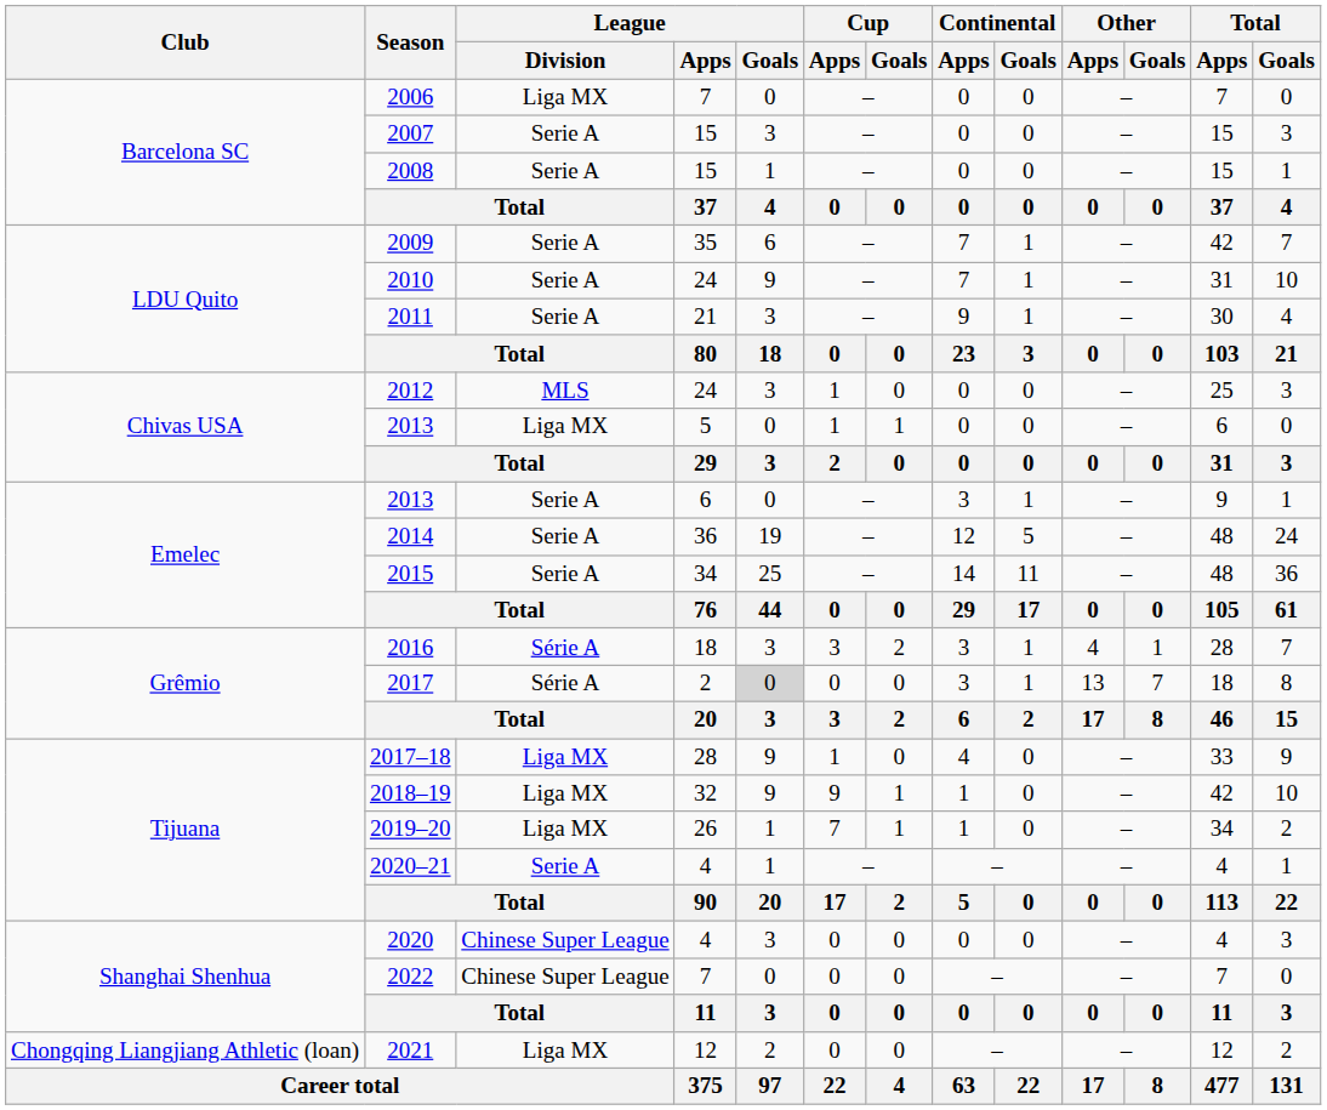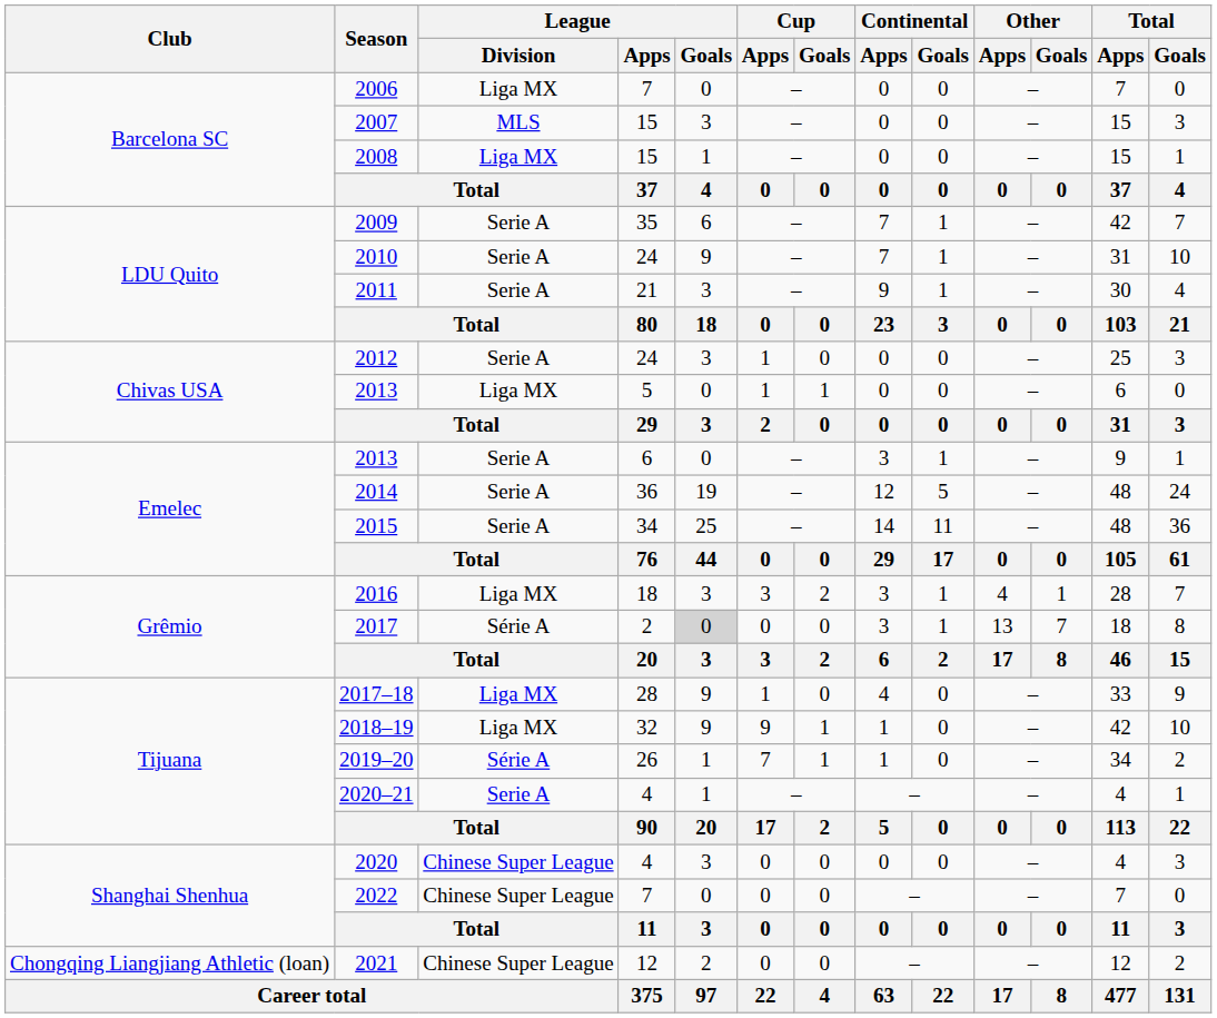 <table class="wikitable" style="text-align:center">
 <tr>
 <th rowspan="2">Club</th>
 <th rowspan="2">Season</th>
 <th colspan="3">League</th>
 <th colspan="2">Cup</th>
 <th colspan="2">Continental</th>
 <th colspan="2">Other</th>
 <th colspan="2">Total</th>
 </tr>
 <tr>
 <th>Division</th>
 <th>Apps</th>
 <th>Goals</th>
 <th>Apps</th>
 <th>Goals</th>
 <th>Apps</th>
 <th>Goals</th>
 <th>Apps</th>
 <th>Goals</th>
 <th>Apps</th>
 <th>Goals</th>
 </tr>
 <tr>
 <td rowspan="4"><a href='#'>Barcelona SC</a></td>
 <td><a href='#'>2006</a></td>
 <td>Liga MX</td>
 <td>7</td>
 <td>0</td>
 <td colspan="2">–</td>
 <td>0</td>
 <td>0</td>
 <td colspan="2">–</td>
 <td>7</td>
 <td>0</td>
 </tr>
 <tr>
 <td><a href='#'>2007</a></td>
-<td>Serie A</td>
+<td><a href='#'>MLS</a></td>
 <td>15</td>
 <td>3</td>
 <td colspan="2">–</td>
 <td>0</td>
 <td>0</td>
 <td colspan="2">–</td>
 <td>15</td>
 <td>3</td>
 </tr>
 <tr>
 <td><a href='#'>2008</a></td>
-<td>Serie A</td>
+<td><a href='#'>Liga MX</a></td>
 <td>15</td>
 <td>1</td>
 <td colspan="2">–</td>
 <td>0</td>
 <td>0</td>
 <td colspan="2">–</td>
 <td>15</td>
 <td>1</td>
 </tr>
 <tr>
 <th colspan="2">Total</th>
 <th>37</th>
 <th>4</th>
 <th>0</th>
 <th>0</th>
 <th>0</th>
 <th>0</th>
 <th>0</th>
 <th>0</th>
 <th>37</th>
 <th>4</th>
 </tr>
 <tr>
 <td rowspan="4"><a href='#'>LDU Quito</a></td>
 <td><a href='#'>2009</a></td>
 <td>Serie A</td>
 <td>35</td>
 <td>6</td>
 <td colspan="2">–</td>
 <td>7</td>
 <td>1</td>
 <td colspan="2">–</td>
 <td>42</td>
 <td>7</td>
 </tr>
 <tr>
 <td><a href='#'>2010</a></td>
 <td>Serie A</td>
 <td>24</td>
 <td>9</td>
 <td colspan="2">–</td>
 <td>7</td>
 <td>1</td>
 <td colspan="2">–</td>
 <td>31</td>
 <td>10</td>
 </tr>
 <tr>
 <td><a href='#'>2011</a></td>
 <td>Serie A</td>
 <td>21</td>
 <td>3</td>
 <td colspan="2">–</td>
 <td>9</td>
 <td>1</td>
 <td colspan="2">–</td>
 <td>30</td>
 <td>4</td>
 </tr>
 <tr>
 <th colspan="2">Total</th>
 <th>80</th>
 <th>18</th>
 <th>0</th>
 <th>0</th>
 <th>23</th>
 <th>3</th>
 <th>0</th>
 <th>0</th>
 <th>103</th>
 <th>21</th>
 </tr>
 <tr>
 <td rowspan="3"><a href='#'>Chivas USA</a></td>
 <td><a href='#'>2012</a></td>
-<td><a href='#'>MLS</a></td>
+<td>Serie A</td>
 <td>24</td>
 <td>3</td>
 <td>1</td>
 <td>0</td>
 <td>0</td>
 <td>0</td>
 <td colspan="2">–</td>
 <td>25</td>
 <td>3</td>
 </tr>
 <tr>
 <td><a href='#'>2013</a></td>
 <td>Liga MX</td>
 <td>5</td>
 <td>0</td>
 <td>1</td>
 <td>1</td>
 <td>0</td>
 <td>0</td>
 <td colspan="2">–</td>
 <td>6</td>
 <td>0</td>
 </tr>
 <tr>
 <th colspan="2">Total</th>
 <th>29</th>
 <th>3</th>
 <th>2</th>
 <th>0</th>
 <th>0</th>
 <th>0</th>
 <th>0</th>
 <th>0</th>
 <th>31</th>
 <th>3</th>
 </tr>
 <tr>
 <td rowspan="4"><a href='#'>Emelec</a></td>
 <td><a href='#'>2013</a></td>
 <td>Serie A</td>
 <td>6</td>
 <td>0</td>
 <td colspan="2">–</td>
 <td>3</td>
 <td>1</td>
 <td colspan="2">–</td>
 <td>9</td>
 <td>1</td>
 </tr>
 <tr>
 <td><a href='#'>2014</a></td>
 <td>Serie A</td>
 <td>36</td>
 <td>19</td>
 <td colspan="2">–</td>
 <td>12</td>
 <td>5</td>
 <td colspan="2">–</td>
 <td>48</td>
 <td>24</td>
 </tr>
 <tr>
 <td><a href='#'>2015</a></td>
 <td>Serie A</td>
 <td>34</td>
 <td>25</td>
 <td colspan="2">–</td>
 <td>14</td>
 <td>11</td>
 <td colspan="2">–</td>
 <td>48</td>
 <td>36</td>
 </tr>
 <tr>
 <th colspan="2">Total</th>
 <th>76</th>
 <th>44</th>
 <th>0</th>
 <th>0</th>
 <th>29</th>
 <th>17</th>
 <th>0</th>
 <th>0</th>
 <th>105</th>
 <th>61</th>
 </tr>
 <tr>
 <td rowspan="3"><a href='#'>Grêmio</a></td>
 <td><a href='#'>2016</a></td>
-<td><a href='#'>Série A</a></td>
+<td>Liga MX</td>
 <td>18</td>
 <td>3</td>
 <td>3</td>
 <td>2</td>
 <td>3</td>
 <td>1</td>
 <td>4</td>
 <td>1</td>
 <td>28</td>
 <td>7</td>
 </tr>
 <tr>
 <td><a href='#'>2017</a></td>
 <td>Série A</td>
 <td>2</td>
 <td style="background: lightgrey;">0</td>
 <td>0</td>
 <td>0</td>
 <td>3</td>
 <td>1</td>
 <td>13</td>
 <td>7</td>
 <td>18</td>
 <td>8</td>
 </tr>
 <tr>
 <th colspan="2">Total</th>
 <th>20</th>
 <th>3</th>
 <th>3</th>
 <th>2</th>
 <th>6</th>
 <th>2</th>
 <th>17</th>
 <th>8</th>
 <th>46</th>
 <th>15</th>
 </tr>
 <tr>
 <td rowspan="5"><a href='#'>Tijuana</a></td>
 <td><a href='#'>2017–18</a></td>
 <td><a href='#'>Liga MX</a></td>
 <td>28</td>
 <td>9</td>
 <td>1</td>
 <td>0</td>
 <td>4</td>
 <td>0</td>
 <td colspan="2">–</td>
 <td>33</td>
 <td>9</td>
 </tr>
 <tr>
 <td><a href='#'>2018–19</a></td>
 <td>Liga MX</td>
 <td>32</td>
 <td>9</td>
 <td>9</td>
 <td>1</td>
 <td>1</td>
 <td>0</td>
 <td colspan="2">–</td>
 <td>42</td>
 <td>10</td>
 </tr>
 <tr>
 <td><a href='#'>2019–20</a></td>
-<td>Liga MX</td>
+<td><a href='#'>Série A</a></td>
 <td>26</td>
 <td>1</td>
 <td>7</td>
 <td>1</td>
 <td>1</td>
 <td>0</td>
 <td colspan="2">–</td>
 <td>34</td>
 <td>2</td>
 </tr>
 <tr>
 <td><a href='#'>2020–21</a></td>
 <td><a href='#'>Serie A</a></td>
 <td>4</td>
 <td>1</td>
 <td colspan="2">–</td>
 <td colspan="2">–</td>
 <td colspan="2">–</td>
 <td>4</td>
 <td>1</td>
 </tr>
 <tr>
 <th colspan="2">Total</th>
 <th>90</th>
 <th>20</th>
 <th>17</th>
 <th>2</th>
 <th>5</th>
 <th>0</th>
 <th>0</th>
 <th>0</th>
 <th>113</th>
 <th>22</th>
 </tr>
 <tr>
 <td rowspan="3"><a href='#'>Shanghai Shenhua</a></td>
 <td><a href='#'>2020</a></td>
 <td><a href='#'>Chinese Super League</a></td>
 <td>4</td>
 <td>3</td>
 <td>0</td>
 <td>0</td>
 <td>0</td>
 <td>0</td>
 <td colspan="2">–</td>
 <td>4</td>
 <td>3</td>
 </tr>
 <tr>
 <td><a href='#'>2022</a></td>
 <td>Chinese Super League</td>
 <td>7</td>
 <td>0</td>
 <td>0</td>
 <td>0</td>
 <td colspan="2">–</td>
 <td colspan="2">–</td>
 <td>7</td>
 <td>0</td>
 </tr>
 <tr>
 <th colspan="2">Total</th>
 <th>11</th>
 <th>3</th>
 <th>0</th>
 <th>0</th>
 <th>0</th>
 <th>0</th>
 <th>0</th>
 <th>0</th>
 <th>11</th>
 <th>3</th>
 </tr>
 <tr>
 <td><a href='#'>Chongqing Liangjiang Athletic</a> (loan)</td>
 <td><a href='#'>2021</a></td>
-<td>Liga MX</td>
+<td>Chinese Super League</td>
 <td>12</td>
 <td>2</td>
 <td>0</td>
 <td>0</td>
 <td colspan="2">–</td>
 <td colspan="2">–</td>
 <td>12</td>
 <td>2</td>
 </tr>
 <tr>
 <th colspan="3">Career total</th>
 <th>375</th>
 <th>97</th>
 <th>22</th>
 <th>4</th>
 <th>63</th>
 <th>22</th>
 <th>17</th>
 <th>8</th>
 <th>477</th>
 <th>131</th>
 </tr>
 </table>
